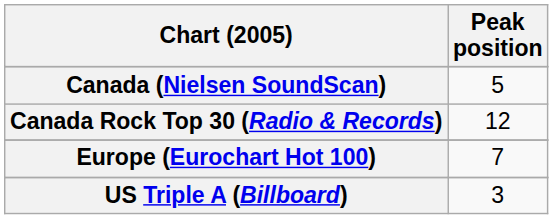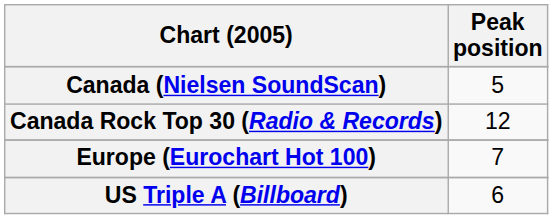 <table class="wikitable sortable plainrowheaders" style="text-align:center;">
 <tr>
 <th scope="col">Chart (2005)</th>
 <th scope="col">Peak<br>position</th>
 </tr>
 <tr>
 </tr>
 <tr>
 </tr>
 <tr>
 </tr>
 <tr>
 </tr>
 <tr>
 <th scope="row">Canada (<a href='#'>Nielsen SoundScan</a>)</th>
 <td>5</td>
 </tr>
 <tr>
 <th scope="row">Canada Rock Top 30 (<em><a href='#'>Radio & Records</a></em>)</th>
 <td>12</td>
 </tr>
 <tr>
 </tr>
 <tr>
 <th scope="row">Europe (<a href='#'>Eurochart Hot 100</a>)</th>
 <td>7</td>
 </tr>
 <tr>
 </tr>
 <tr>
 </tr>
 <tr>
 </tr>
 <tr>
 </tr>
 <tr>
 </tr>
 <tr>
 </tr>
 <tr>
 </tr>
 <tr>
 </tr>
 <tr>
 </tr>
 <tr>
 </tr>
 <tr>
 </tr>
 <tr>
 </tr>
 <tr>
 <th scope="row">US <a href='#'>Triple A</a> (<a href='#'><em>Billboard</em></a>)</th>
-<td>3</td>
+<td>6</td>
 </tr>
 </table>
